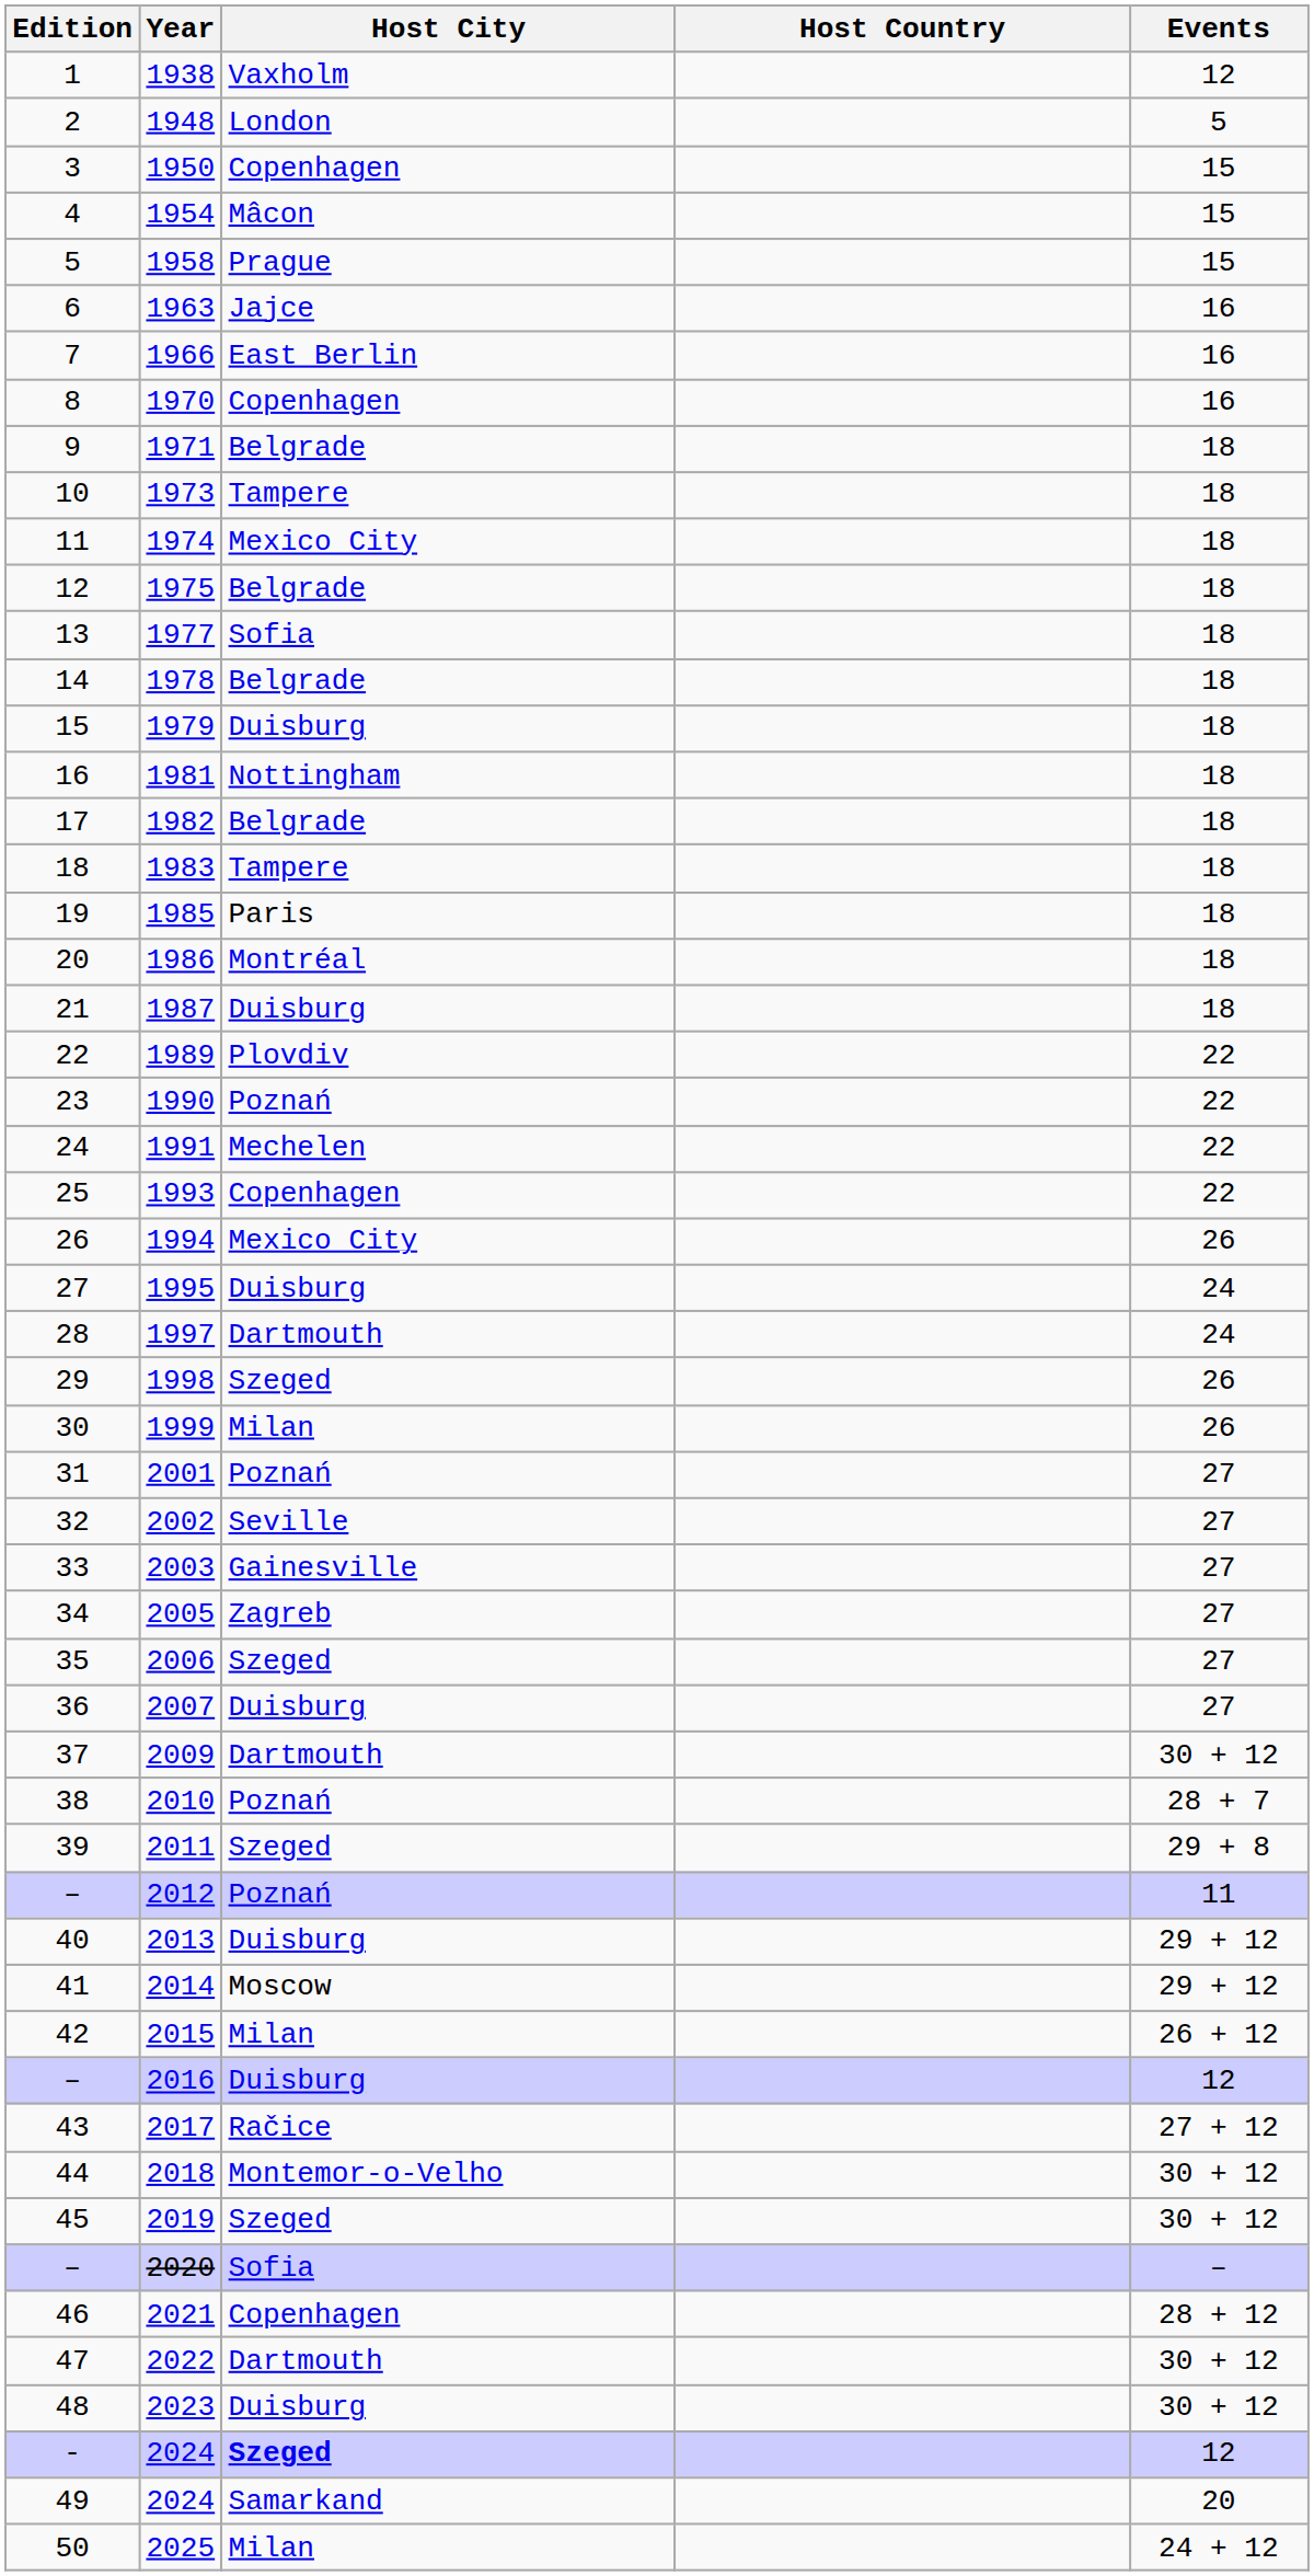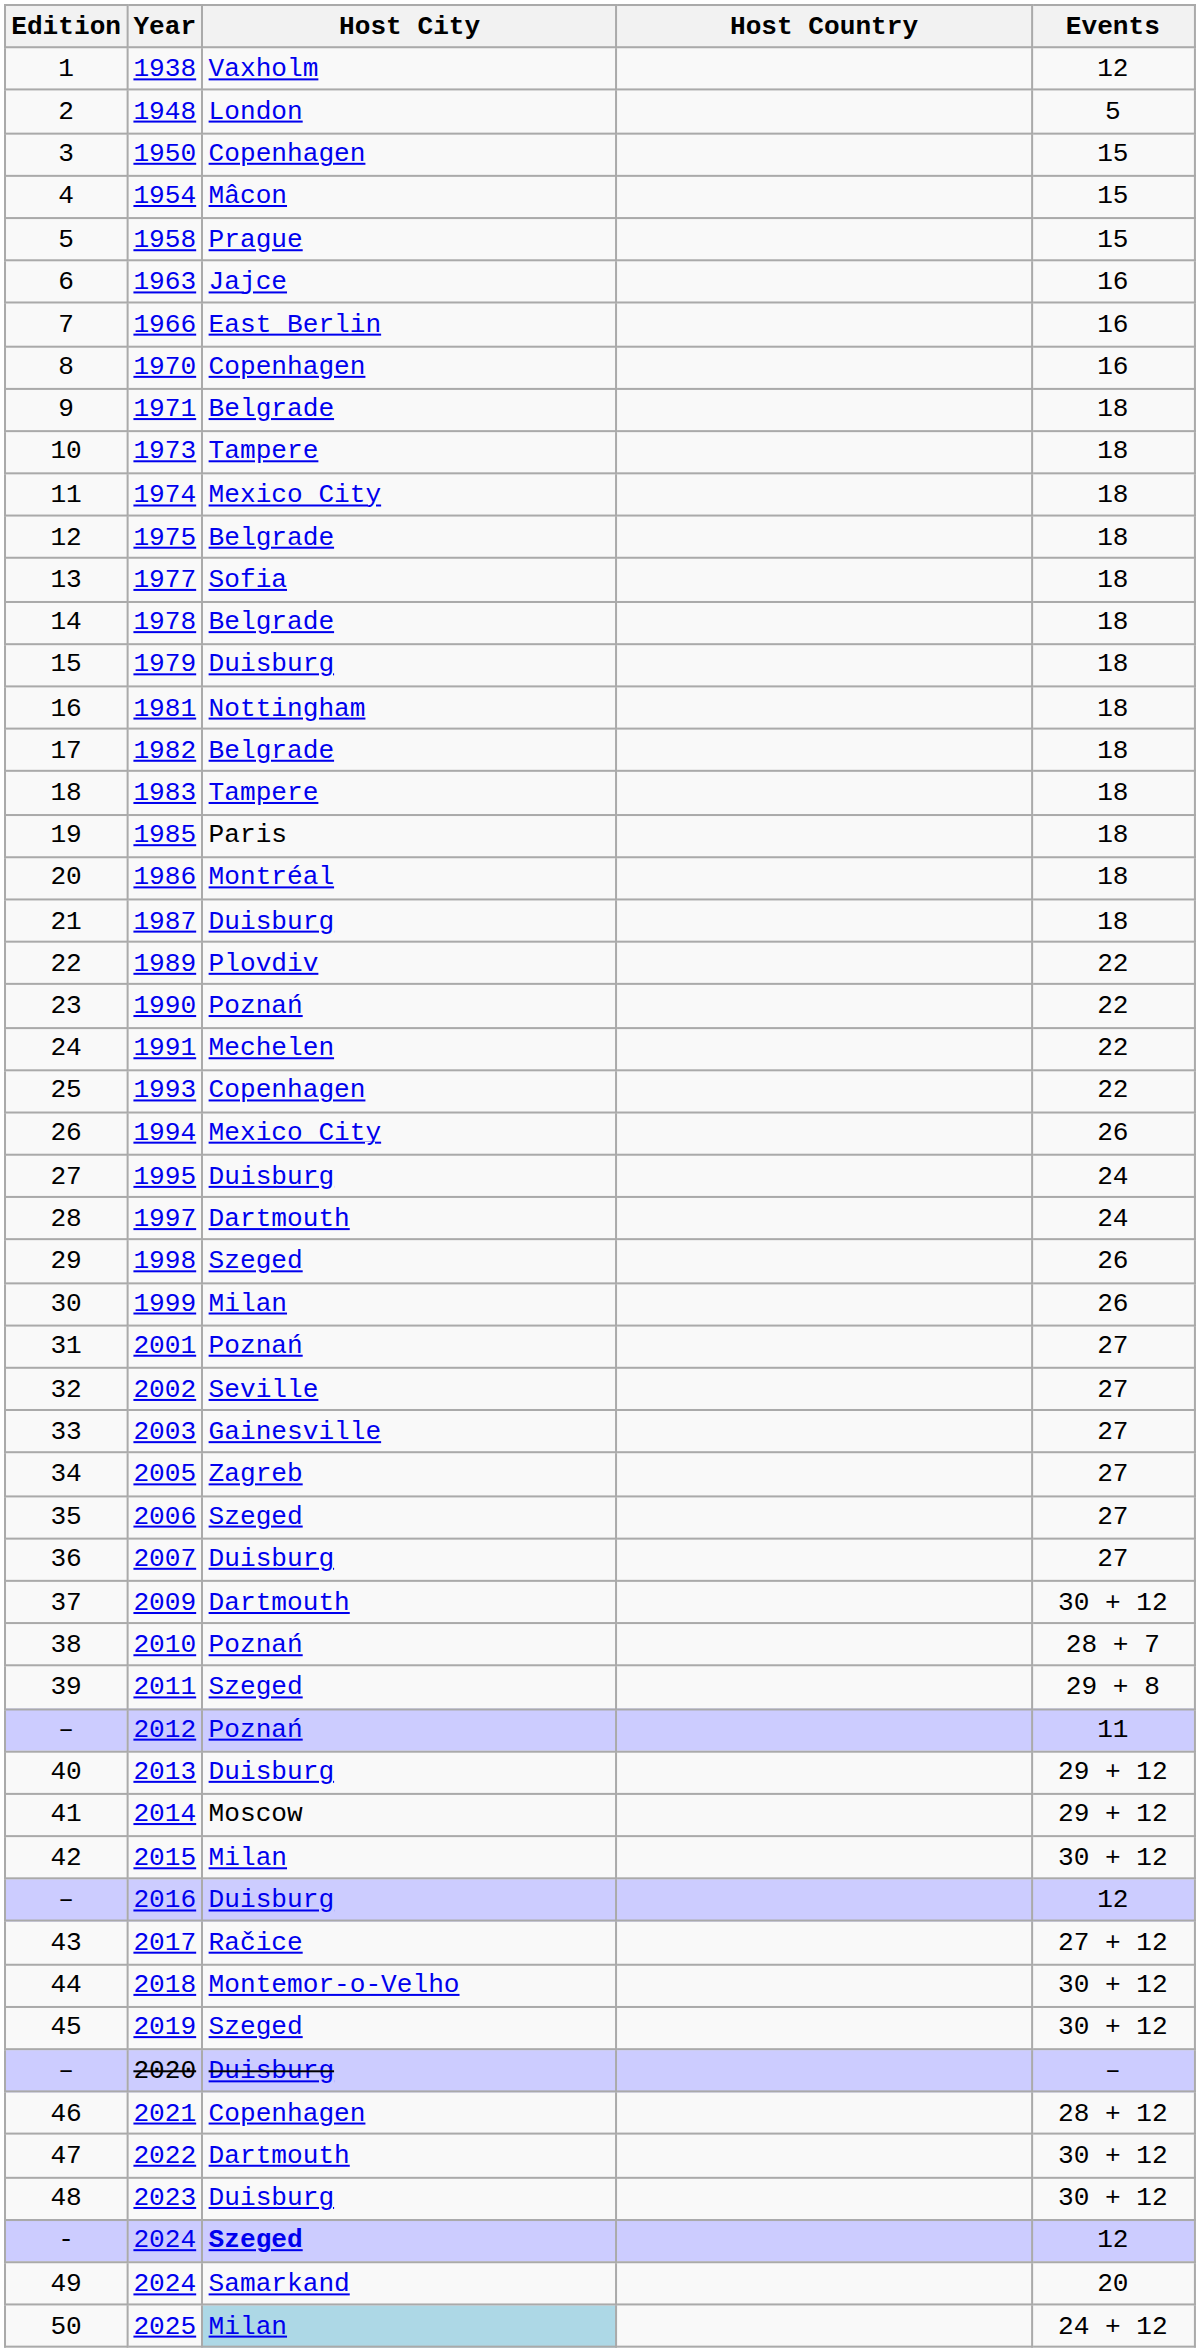 <table class="wikitable" style="font-size:100%">
 <tr>
 <th width=30>Edition</th>
 <th width=30>Year</th>
 <th width=200>Host City</th>
 <th width=200>Host Country</th>
 <th width=75>Events</th>
 </tr>
 <tr>
 <td align=center>1</td>
 <td align=center><a href='#'>1938</a></td>
 <td><a href='#'>Vaxholm</a></td>
 <td></td>
 <td align=center>12</td>
 </tr>
 <tr>
 <td align=center>2</td>
 <td align=center><a href='#'>1948</a></td>
 <td><a href='#'>London</a></td>
 <td></td>
 <td align=center>5</td>
 </tr>
 <tr>
 <td align=center>3</td>
 <td align=center><a href='#'>1950</a></td>
 <td><a href='#'>Copenhagen</a></td>
 <td></td>
 <td align=center>15</td>
 </tr>
 <tr>
 <td align=center>4</td>
 <td align=center><a href='#'>1954</a></td>
 <td><a href='#'>Mâcon</a></td>
 <td></td>
 <td align=center>15</td>
 </tr>
 <tr>
 <td align=center>5</td>
 <td align=center><a href='#'>1958</a></td>
 <td><a href='#'>Prague</a></td>
 <td></td>
 <td align=center>15</td>
 </tr>
 <tr>
 <td align=center>6</td>
 <td align=center><a href='#'>1963</a></td>
 <td><a href='#'>Jajce</a></td>
 <td></td>
 <td align=center>16</td>
 </tr>
 <tr>
 <td align=center>7</td>
 <td align=center><a href='#'>1966</a></td>
 <td><a href='#'>East Berlin</a></td>
 <td></td>
 <td align=center>16</td>
 </tr>
 <tr>
 <td align=center>8</td>
 <td align=center><a href='#'>1970</a></td>
 <td><a href='#'>Copenhagen</a></td>
 <td></td>
 <td align=center>16</td>
 </tr>
 <tr>
 <td align=center>9</td>
 <td align=center><a href='#'>1971</a></td>
 <td><a href='#'>Belgrade</a></td>
 <td></td>
 <td align=center>18</td>
 </tr>
 <tr>
 <td align=center>10</td>
 <td align=center><a href='#'>1973</a></td>
 <td><a href='#'>Tampere</a></td>
 <td></td>
 <td align=center>18</td>
 </tr>
 <tr>
 <td align=center>11</td>
 <td align=center><a href='#'>1974</a></td>
 <td><a href='#'>Mexico City</a></td>
 <td></td>
 <td align=center>18</td>
 </tr>
 <tr>
 <td align=center>12</td>
 <td align=center><a href='#'>1975</a></td>
 <td><a href='#'>Belgrade</a></td>
 <td></td>
 <td align=center>18</td>
 </tr>
 <tr>
 <td align=center>13</td>
 <td align=center><a href='#'>1977</a></td>
 <td><a href='#'>Sofia</a></td>
 <td></td>
 <td align=center>18</td>
 </tr>
 <tr>
 <td align=center>14</td>
 <td align=center><a href='#'>1978</a></td>
 <td><a href='#'>Belgrade</a></td>
 <td></td>
 <td align=center>18</td>
 </tr>
 <tr>
 <td align=center>15</td>
 <td align=center><a href='#'>1979</a></td>
 <td><a href='#'>Duisburg</a></td>
 <td></td>
 <td align=center>18</td>
 </tr>
 <tr>
 <td align=center>16</td>
 <td align=center><a href='#'>1981</a></td>
 <td><a href='#'>Nottingham</a></td>
 <td></td>
 <td align=center>18</td>
 </tr>
 <tr>
 <td align=center>17</td>
 <td align=center><a href='#'>1982</a></td>
 <td><a href='#'>Belgrade</a></td>
 <td></td>
 <td align=center>18</td>
 </tr>
 <tr>
 <td align=center>18</td>
 <td align=center><a href='#'>1983</a></td>
 <td><a href='#'>Tampere</a></td>
 <td></td>
 <td align=center>18</td>
 </tr>
 <tr>
 <td align=center>19</td>
 <td align=center><a href='#'>1985</a></td>
 <td>Paris</td>
 <td></td>
 <td align=center>18</td>
 </tr>
 <tr>
 <td align=center>20</td>
 <td align=center><a href='#'>1986</a></td>
 <td><a href='#'>Montréal</a></td>
 <td></td>
 <td align=center>18</td>
 </tr>
 <tr>
 <td align=center>21</td>
 <td align=center><a href='#'>1987</a></td>
 <td><a href='#'>Duisburg</a></td>
 <td></td>
 <td align=center>18</td>
 </tr>
 <tr>
 <td align=center>22</td>
 <td align=center><a href='#'>1989</a></td>
 <td><a href='#'>Plovdiv</a></td>
 <td></td>
 <td align=center>22</td>
 </tr>
 <tr>
 <td align=center>23</td>
 <td align=center><a href='#'>1990</a></td>
 <td><a href='#'>Poznań</a></td>
 <td></td>
 <td align=center>22</td>
 </tr>
 <tr>
 <td align=center>24</td>
 <td align=center><a href='#'>1991</a></td>
 <td><a href='#'>Mechelen</a></td>
 <td></td>
 <td align=center>22</td>
 </tr>
 <tr>
 <td align=center>25</td>
 <td align=center><a href='#'>1993</a></td>
 <td><a href='#'>Copenhagen</a></td>
 <td></td>
 <td align=center>22</td>
 </tr>
 <tr>
 <td align=center>26</td>
 <td align=center><a href='#'>1994</a></td>
 <td><a href='#'>Mexico City</a></td>
 <td></td>
 <td align=center>26</td>
 </tr>
 <tr>
 <td align=center>27</td>
 <td align=center><a href='#'>1995</a></td>
 <td><a href='#'>Duisburg</a></td>
 <td></td>
 <td align=center>24</td>
 </tr>
 <tr>
 <td align=center>28</td>
 <td align=center><a href='#'>1997</a></td>
 <td><a href='#'>Dartmouth</a></td>
 <td></td>
 <td align=center>24</td>
 </tr>
 <tr>
 <td align=center>29</td>
 <td align=center><a href='#'>1998</a></td>
 <td><a href='#'>Szeged</a></td>
 <td></td>
 <td align=center>26</td>
 </tr>
 <tr>
 <td align=center>30</td>
 <td align=center><a href='#'>1999</a></td>
 <td><a href='#'>Milan</a></td>
 <td></td>
 <td align=center>26</td>
 </tr>
 <tr>
 <td align=center>31</td>
 <td align=center><a href='#'>2001</a></td>
 <td><a href='#'>Poznań</a></td>
 <td></td>
 <td align=center>27</td>
 </tr>
 <tr>
 <td align=center>32</td>
 <td align=center><a href='#'>2002</a></td>
 <td><a href='#'>Seville</a></td>
 <td></td>
 <td align=center>27</td>
 </tr>
 <tr>
 <td align=center>33</td>
 <td align=center><a href='#'>2003</a></td>
 <td><a href='#'>Gainesville</a></td>
 <td></td>
 <td align=center>27</td>
 </tr>
 <tr>
 <td align=center>34</td>
 <td align=center><a href='#'>2005</a></td>
 <td><a href='#'>Zagreb</a></td>
 <td></td>
 <td align=center>27</td>
 </tr>
 <tr>
 <td align=center>35</td>
 <td align=center><a href='#'>2006</a></td>
 <td><a href='#'>Szeged</a></td>
 <td></td>
 <td align=center>27</td>
 </tr>
 <tr>
 <td align=center>36</td>
 <td align=center><a href='#'>2007</a></td>
 <td><a href='#'>Duisburg</a></td>
 <td></td>
 <td align=center>27</td>
 </tr>
 <tr>
 <td align=center>37</td>
 <td align=center><a href='#'>2009</a></td>
 <td><a href='#'>Dartmouth</a></td>
 <td></td>
 <td align=center>30 + 12</td>
 </tr>
 <tr>
 <td align=center>38</td>
 <td align=center><a href='#'>2010</a></td>
 <td><a href='#'>Poznań</a></td>
 <td></td>
 <td align=center>28 + 7</td>
 </tr>
 <tr>
 <td align=center>39</td>
 <td align=center><a href='#'>2011</a></td>
 <td><a href='#'>Szeged</a></td>
 <td></td>
 <td align=center>29 + 8</td>
 </tr>
 <tr bgcolor=ccccff>
 <td align=center>–</td>
 <td align=center><a href='#'>2012</a></td>
 <td><a href='#'>Poznań</a></td>
 <td></td>
 <td align=center>11</td>
 </tr>
 <tr>
 <td align=center>40</td>
 <td align=center><a href='#'>2013</a></td>
 <td><a href='#'>Duisburg</a></td>
 <td></td>
 <td align=center>29 + 12</td>
 </tr>
 <tr>
 <td align=center>41</td>
 <td align=center><a href='#'>2014</a></td>
 <td>Moscow</td>
 <td></td>
 <td align=center>29 + 12</td>
 </tr>
 <tr>
 <td align=center>42</td>
 <td align=center><a href='#'>2015</a></td>
 <td><a href='#'>Milan</a></td>
 <td></td>
-<td align=center>26 + 12</td>
+<td align=center>30 + 12</td>
 </tr>
 <tr bgcolor=ccccff>
 <td align=center>–</td>
 <td align=center><a href='#'>2016</a></td>
 <td><a href='#'>Duisburg</a></td>
 <td></td>
 <td align=center>12</td>
 </tr>
 <tr>
 <td align=center>43</td>
 <td align=center><a href='#'>2017</a></td>
 <td><a href='#'>Račice</a></td>
 <td></td>
 <td align=center>27 + 12</td>
 </tr>
 <tr>
 <td align=center>44</td>
 <td align=center><a href='#'>2018</a></td>
 <td><a href='#'>Montemor-o-Velho</a></td>
 <td></td>
 <td align=center>30 + 12</td>
 </tr>
 <tr>
 <td align=center>45</td>
 <td align=center><a href='#'>2019</a></td>
 <td><a href='#'>Szeged</a></td>
 <td></td>
 <td align=center>30 + 12</td>
 </tr>
 <tr bgcolor=ccccff>
 <td align=center>–</td>
 <td align=center><s>2020</s></td>
-<td><a href='#'>Sofia</a></td>
+<td><s><a href='#'>Duisburg</a></s></td>
 <td><s></s></td>
 <td align=center>–</td>
 </tr>
 <tr>
 <td align=center>46</td>
 <td align=center><a href='#'>2021</a></td>
 <td><a href='#'>Copenhagen</a></td>
 <td></td>
 <td align=center>28 + 12</td>
 </tr>
 <tr>
 <td align=center>47</td>
 <td align=center><a href='#'>2022</a></td>
 <td><a href='#'>Dartmouth</a></td>
 <td></td>
 <td align=center>30 + 12</td>
 </tr>
 <tr>
 <td align=center>48</td>
 <td align=center><a href='#'>2023</a></td>
 <td><a href='#'>Duisburg</a></td>
 <td></td>
 <td align=center>30 + 12</td>
 </tr>
 <tr bgcolor=ccccff>
 <td align=center>-</td>
 <td align=center><a href='#'>2024</a></td>
 <td><strong><a href='#'>Szeged</a></strong></td>
 <td></td>
 <td align=center>12</td>
 </tr>
 <tr>
 <td align=center>49</td>
 <td align=center><a href='#'>2024</a></td>
 <td><a href='#'>Samarkand</a></td>
 <td></td>
 <td align=center>20</td>
 </tr>
 <tr>
 <td align=center>50</td>
 <td align=center><a href='#'>2025</a></td>
-<td><a href='#'>Milan</a></td>
+<td style="background: lightblue;"><a href='#'>Milan</a></td>
 <td></td>
 <td align=center>24 + 12</td>
 </tr>
 </table>
